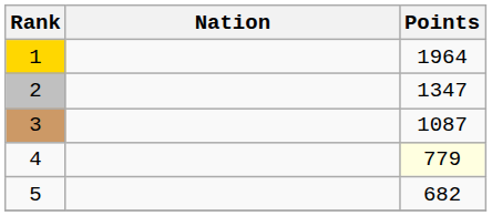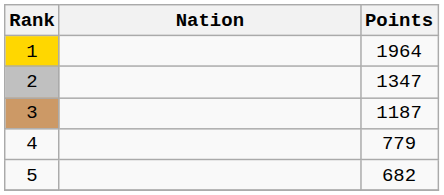 <table class="wikitable">
 <tr>
 <th>Rank</th>
 <th width = "200">Nation</th>
 <th>Points</th>
 </tr>
 <tr>
 <td align="center" style="background: gold">1</td>
 <td></td>
 <td align="center">1964</td>
 </tr>
 <tr>
 <td align="center" style="background: silver">2</td>
 <td></td>
 <td align="center">1347</td>
 </tr>
 <tr>
 <td align="center" style="background: #cc9966">3</td>
 <td></td>
-<td align="center">1087</td>
+<td align="center">1187</td>
 </tr>
 <tr>
 <td align="center">4</td>
 <td></td>
-<td align="center" style="background: lightyellow;">779</td>
+<td align="center">779</td>
 </tr>
 <tr>
 <td align="center">5</td>
 <td></td>
 <td align="center">682</td>
 </tr>
 <tr>
 </tr>
 </table>
